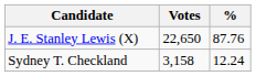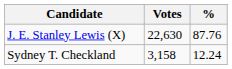 <table class="wikitable">
 <tr>
 <th style="width: 170px">Candidate</th>
 <th style="width: 50px">Votes</th>
 <th style="width: 40px">%</th>
 </tr>
 <tr>
 <td><a href='#'>J. E. Stanley Lewis</a> (X)</td>
-<td>22,650</td>
+<td>22,630</td>
 <td>87.76</td>
 </tr>
 <tr>
 <td>Sydney T. Checkland</td>
 <td>3,158</td>
 <td>12.24</td>
 </tr>
 </table>
